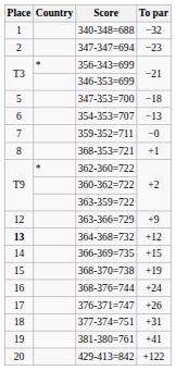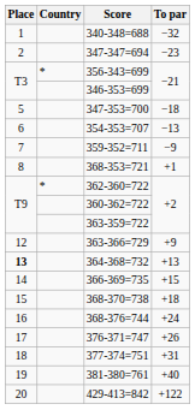 <table class="wikitable" style="font-size:95%;">
 <tr>
 <th>Place</th>
 <th>Country</th>
 <th>Score</th>
 <th>To par</th>
 </tr>
 <tr>
 <td align="center">1</td>
 <td></td>
 <td>340-348=688</td>
 <td align="center">−32</td>
 </tr>
 <tr>
 <td align="center">2</td>
 <td></td>
 <td>347-347=694</td>
 <td align="center">−23</td>
 </tr>
 <tr>
 <td rowspan="2" align="center">T3</td>
 <td> *</td>
 <td>356-343=699</td>
 <td rowspan="2" align="center">−21</td>
 </tr>
 <tr>
 <td></td>
 <td>346-353=699</td>
 </tr>
 <tr>
 <td align="center">5</td>
 <td></td>
 <td>347-353=700</td>
 <td align="center">−18</td>
 </tr>
 <tr>
 <td align="center">6</td>
 <td></td>
 <td>354-353=707</td>
 <td align="center">−13</td>
 </tr>
 <tr>
 <td align="center">7</td>
 <td></td>
 <td>359-352=711</td>
-<td align="center">−0</td>
+<td align="center">−9</td>
 </tr>
 <tr>
 <td align="center">8</td>
 <td></td>
 <td>368-353=721</td>
 <td align="center">+1</td>
 </tr>
 <tr>
 <td rowspan="3" align="center">T9</td>
 <td> *</td>
 <td>362-360=722</td>
 <td rowspan="3" align="center">+2</td>
 </tr>
 <tr>
 <td></td>
 <td>360-362=722</td>
 </tr>
 <tr>
 <td></td>
 <td>363-359=722</td>
 </tr>
 <tr>
 <td align="center">12</td>
 <td></td>
 <td>363-366=729</td>
 <td align="center">+9</td>
 </tr>
 <tr>
 <td align="center"><strong>13</strong></td>
 <td></td>
 <td>364-368=732</td>
-<td align="center">+12</td>
+<td align="center">+13</td>
 </tr>
 <tr>
 <td align="center">14</td>
 <td></td>
 <td>366-369=735</td>
 <td align="center">+15</td>
 </tr>
 <tr>
 <td align="center">15</td>
 <td></td>
 <td>368-370=738</td>
-<td align="center">+19</td>
+<td align="center">+18</td>
 </tr>
 <tr>
 <td align="center">16</td>
 <td></td>
 <td>368-376=744</td>
 <td align="center">+24</td>
 </tr>
 <tr>
 <td align="center">17</td>
 <td></td>
 <td>376-371=747</td>
 <td align="center">+26</td>
 </tr>
 <tr>
 <td align="center">18</td>
 <td></td>
 <td>377-374=751</td>
 <td align="center">+31</td>
 </tr>
 <tr>
 <td align="center">19</td>
 <td></td>
 <td>381-380=761</td>
-<td align=center>+41</td>
+<td align=center>+40</td>
 </tr>
 <tr>
 <td align=center>20</td>
 <td></td>
 <td>429-413=842</td>
 <td align=center>+122</td>
 </tr>
 </table>
